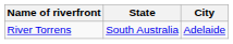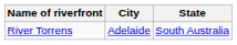 <table class="wikitable sortable">
 <tr>
 <th>Name of riverfront</th>
+<th>City</th>
 <th>State</th>
-<th>City</th>
 </tr>
 <tr>
 <td><a href='#'>River Torrens</a></td>
+<td><a href='#'>Adelaide</a></td>
 <td><a href='#'>South Australia</a></td>
-<td><a href='#'>Adelaide</a></td>
 </tr>
 </table>
